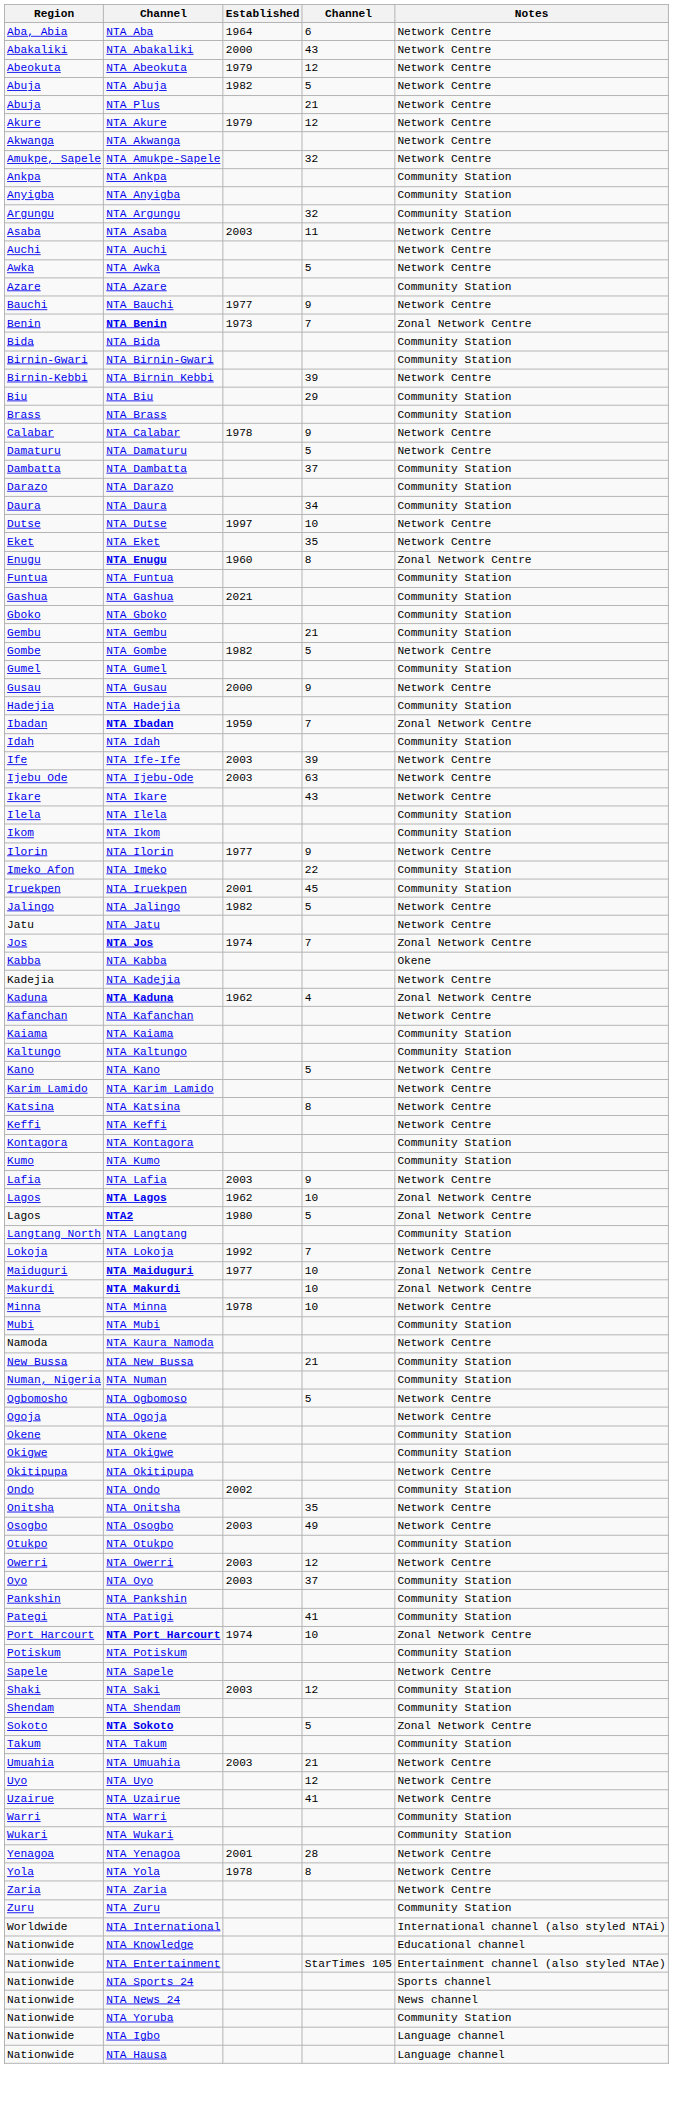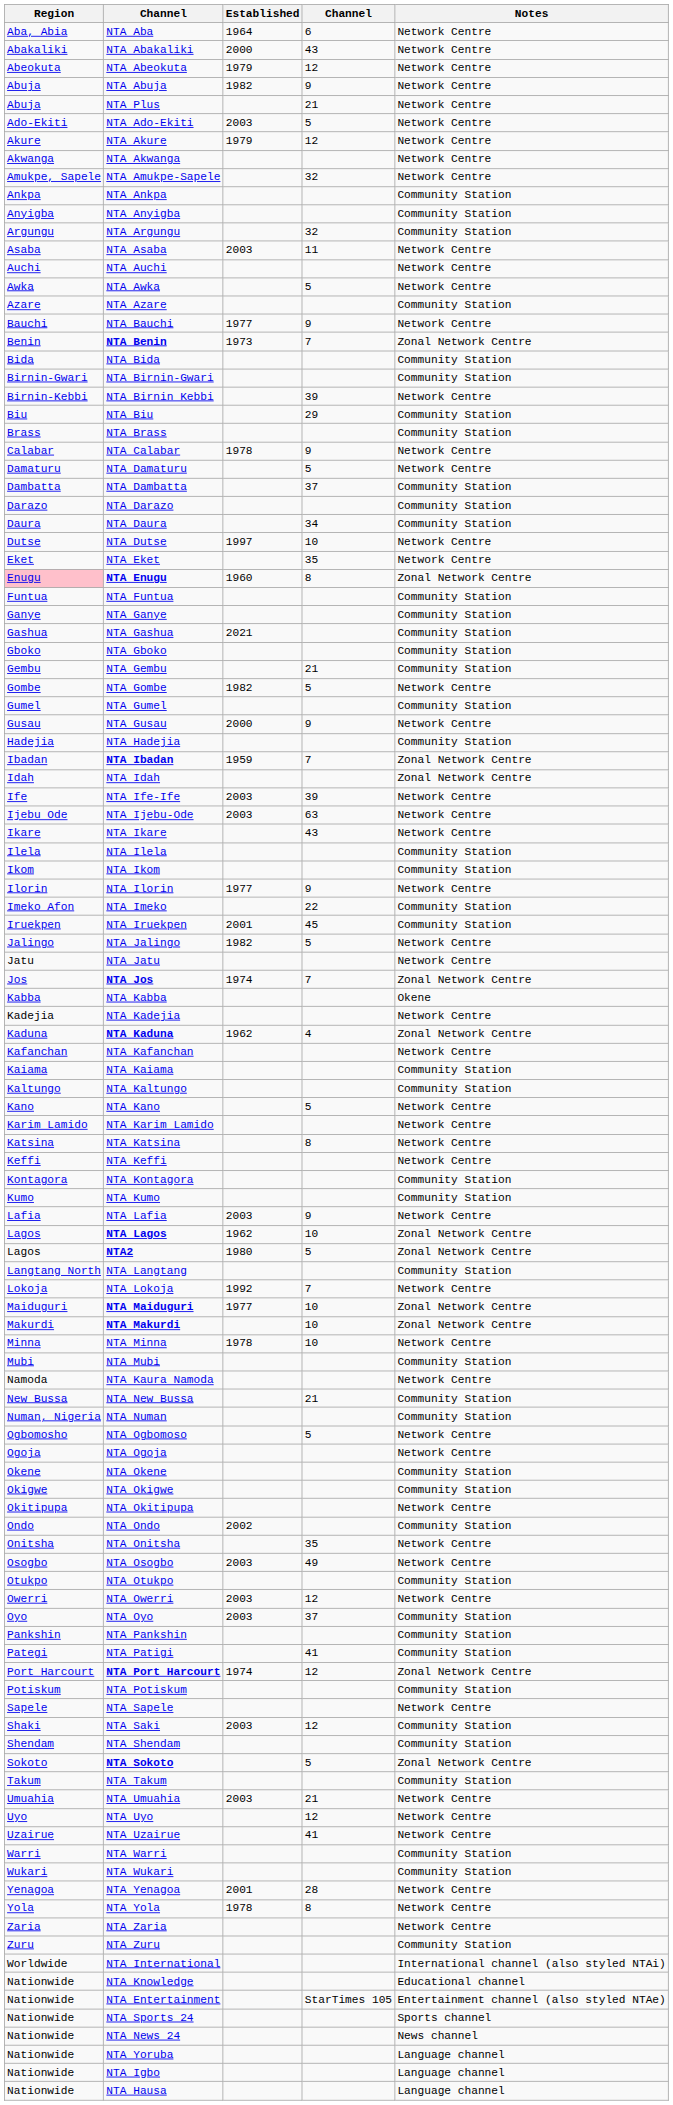 <table class="wikitable sortable" style="text-align:middle">
 <tr>
 <th>Region</th>
 <th>Channel</th>
 <th>Established</th>
 <th>Channel</th>
 <th>Notes</th>
 </tr>
 <tr>
 <td><a href='#'>Aba, Abia</a></td>
 <td><a href='#'>NTA Aba</a></td>
 <td>1964</td>
 <td>6</td>
 <td>Network Centre</td>
 </tr>
 <tr>
 <td><a href='#'>Abakaliki</a></td>
 <td><a href='#'>NTA Abakaliki</a></td>
 <td>2000</td>
 <td>43</td>
 <td>Network Centre</td>
 </tr>
 <tr>
 <td><a href='#'>Abeokuta</a></td>
 <td><a href='#'>NTA Abeokuta</a></td>
 <td>1979</td>
 <td>12</td>
 <td>Network Centre</td>
 </tr>
 <tr>
 <td><a href='#'>Abuja</a></td>
 <td><a href='#'>NTA Abuja</a></td>
 <td>1982</td>
-<td>5</td>
+<td>9</td>
 <td>Network Centre</td>
 </tr>
 <tr>
 <td><a href='#'>Abuja</a></td>
 <td><a href='#'>NTA Plus</a></td>
 <td></td>
 <td>21</td>
+<td>Network Centre</td>
+</tr>
+<tr>
+<td><a href='#'>Ado-Ekiti</a></td>
+<td><a href='#'>NTA Ado-Ekiti</a></td>
+<td>2003</td>
+<td>5</td>
 <td>Network Centre</td>
 </tr>
 <tr>
 <td><a href='#'>Akure</a></td>
 <td><a href='#'>NTA Akure</a></td>
 <td>1979</td>
 <td>12</td>
 <td>Network Centre</td>
 </tr>
 <tr>
 <td><a href='#'>Akwanga</a></td>
 <td><a href='#'>NTA Akwanga</a></td>
 <td></td>
 <td></td>
 <td>Network Centre</td>
 </tr>
 <tr>
 <td><a href='#'>Amukpe, Sapele</a></td>
 <td><a href='#'>NTA Amukpe-Sapele</a></td>
 <td></td>
 <td>32</td>
 <td>Network Centre</td>
 </tr>
 <tr>
 <td><a href='#'>Ankpa</a></td>
 <td><a href='#'>NTA Ankpa</a></td>
 <td></td>
 <td></td>
 <td>Community Station</td>
 </tr>
 <tr>
 <td><a href='#'>Anyigba</a></td>
 <td><a href='#'>NTA Anyigba</a></td>
 <td></td>
 <td></td>
 <td>Community Station</td>
 </tr>
 <tr>
 <td><a href='#'>Argungu</a></td>
 <td><a href='#'>NTA Argungu</a></td>
 <td></td>
 <td>32</td>
 <td>Community Station</td>
 </tr>
 <tr>
 <td><a href='#'>Asaba</a></td>
 <td><a href='#'>NTA Asaba</a></td>
 <td>2003</td>
 <td>11</td>
 <td>Network Centre</td>
 </tr>
 <tr>
 <td><a href='#'>Auchi</a></td>
 <td><a href='#'>NTA Auchi</a></td>
 <td></td>
 <td></td>
 <td>Network Centre</td>
 </tr>
 <tr>
 <td><a href='#'>Awka</a></td>
 <td><a href='#'>NTA Awka</a></td>
 <td></td>
 <td>5</td>
 <td>Network Centre</td>
 </tr>
 <tr>
 <td><a href='#'>Azare</a></td>
 <td><a href='#'>NTA Azare</a></td>
 <td></td>
 <td></td>
 <td>Community Station</td>
 </tr>
 <tr>
 <td><a href='#'>Bauchi</a></td>
 <td><a href='#'>NTA Bauchi</a></td>
 <td>1977</td>
 <td>9</td>
 <td>Network Centre</td>
 </tr>
 <tr>
 <td><a href='#'>Benin</a></td>
 <td><strong><a href='#'>NTA Benin</a></strong></td>
 <td>1973</td>
 <td>7</td>
 <td>Zonal Network Centre</td>
 </tr>
 <tr>
 <td><a href='#'>Bida</a></td>
 <td><a href='#'>NTA Bida</a></td>
 <td></td>
 <td></td>
 <td>Community Station</td>
 </tr>
 <tr>
 <td><a href='#'>Birnin-Gwari</a></td>
 <td><a href='#'>NTA Birnin-Gwari</a></td>
 <td></td>
 <td></td>
 <td>Community Station</td>
 </tr>
 <tr>
 <td><a href='#'>Birnin-Kebbi</a></td>
 <td><a href='#'>NTA Birnin Kebbi</a></td>
 <td></td>
 <td>39</td>
 <td>Network Centre</td>
 </tr>
 <tr>
 <td><a href='#'>Biu</a></td>
 <td><a href='#'>NTA Biu</a></td>
 <td></td>
 <td>29</td>
 <td>Community Station</td>
 </tr>
 <tr>
 <td><a href='#'>Brass</a></td>
 <td><a href='#'>NTA Brass</a></td>
 <td></td>
 <td></td>
 <td>Community Station</td>
 </tr>
 <tr>
 <td><a href='#'>Calabar</a></td>
 <td><a href='#'>NTA Calabar</a></td>
 <td>1978</td>
 <td>9</td>
 <td>Network Centre</td>
 </tr>
 <tr>
 <td><a href='#'>Damaturu</a></td>
 <td><a href='#'>NTA Damaturu</a></td>
 <td></td>
 <td>5</td>
 <td>Network Centre</td>
 </tr>
 <tr>
 <td><a href='#'>Dambatta</a></td>
 <td><a href='#'>NTA Dambatta</a></td>
 <td></td>
 <td>37</td>
 <td>Community Station</td>
 </tr>
 <tr>
 <td><a href='#'>Darazo</a></td>
 <td><a href='#'>NTA Darazo</a></td>
 <td></td>
 <td></td>
 <td>Community Station</td>
 </tr>
 <tr>
 <td><a href='#'>Daura</a></td>
 <td><a href='#'>NTA Daura</a></td>
 <td></td>
 <td>34</td>
 <td>Community Station</td>
 </tr>
 <tr>
 <td><a href='#'>Dutse</a></td>
 <td><a href='#'>NTA Dutse</a></td>
 <td>1997</td>
 <td>10</td>
 <td>Network Centre</td>
 </tr>
 <tr>
 <td><a href='#'>Eket</a></td>
 <td><a href='#'>NTA Eket</a></td>
 <td></td>
 <td>35</td>
 <td>Network Centre</td>
 </tr>
 <tr>
-<td><a href='#'>Enugu</a></td>
+<td style="background: pink;"><a href='#'>Enugu</a></td>
 <td><strong><a href='#'>NTA Enugu</a></strong></td>
 <td>1960</td>
 <td>8</td>
 <td>Zonal Network Centre</td>
 </tr>
 <tr>
 <td><a href='#'>Funtua</a></td>
 <td><a href='#'>NTA Funtua</a></td>
+<td></td>
+<td></td>
+<td>Community Station</td>
+</tr>
+<tr>
+<td><a href='#'>Ganye</a></td>
+<td><a href='#'>NTA Ganye</a></td>
 <td></td>
 <td></td>
 <td>Community Station</td>
 </tr>
 <tr>
 <td><a href='#'>Gashua</a></td>
 <td><a href='#'>NTA Gashua</a></td>
 <td>2021</td>
 <td></td>
 <td>Community Station</td>
 </tr>
 <tr>
 <td><a href='#'>Gboko</a></td>
 <td><a href='#'>NTA Gboko</a></td>
 <td></td>
 <td></td>
 <td>Community Station</td>
 </tr>
 <tr>
 <td><a href='#'>Gembu</a></td>
 <td><a href='#'>NTA Gembu</a></td>
 <td></td>
 <td>21</td>
 <td>Community Station</td>
 </tr>
 <tr>
 <td><a href='#'>Gombe</a></td>
 <td><a href='#'>NTA Gombe</a></td>
 <td>1982</td>
 <td>5</td>
 <td>Network Centre</td>
 </tr>
 <tr>
 <td><a href='#'>Gumel</a></td>
 <td><a href='#'>NTA Gumel</a></td>
 <td></td>
 <td></td>
 <td>Community Station</td>
 </tr>
 <tr>
 <td><a href='#'>Gusau</a></td>
 <td><a href='#'>NTA Gusau</a></td>
 <td>2000</td>
 <td>9</td>
 <td>Network Centre</td>
 </tr>
 <tr>
 <td><a href='#'>Hadejia</a></td>
 <td><a href='#'>NTA Hadejia</a></td>
 <td></td>
 <td></td>
 <td>Community Station</td>
 </tr>
 <tr>
 <td><a href='#'>Ibadan</a></td>
 <td><strong><a href='#'>NTA Ibadan</a></strong></td>
 <td>1959</td>
 <td>7</td>
 <td>Zonal Network Centre</td>
 </tr>
 <tr>
 <td><a href='#'>Idah</a></td>
 <td><a href='#'>NTA Idah</a></td>
 <td></td>
 <td></td>
-<td>Community Station</td>
+<td>Zonal Network Centre</td>
 </tr>
 <tr>
 <td><a href='#'>Ife</a></td>
 <td><a href='#'>NTA Ife-Ife</a></td>
 <td>2003</td>
 <td>39</td>
 <td>Network Centre</td>
 </tr>
 <tr>
 <td><a href='#'>Ijebu Ode</a></td>
 <td><a href='#'>NTA Ijebu-Ode</a></td>
 <td>2003</td>
 <td>63</td>
 <td>Network Centre</td>
 </tr>
 <tr>
 <td><a href='#'>Ikare</a></td>
 <td><a href='#'>NTA Ikare</a></td>
 <td></td>
 <td>43</td>
 <td>Network Centre</td>
 </tr>
 <tr>
 <td><a href='#'>Ilela</a></td>
 <td><a href='#'>NTA Ilela</a></td>
 <td></td>
 <td></td>
 <td>Community Station</td>
 </tr>
 <tr>
 <td><a href='#'>Ikom</a></td>
 <td><a href='#'>NTA Ikom</a></td>
 <td></td>
 <td></td>
 <td>Community Station</td>
 </tr>
 <tr>
 <td><a href='#'>Ilorin</a></td>
 <td><a href='#'>NTA Ilorin</a></td>
 <td>1977</td>
 <td>9</td>
 <td>Network Centre</td>
 </tr>
 <tr>
 <td><a href='#'>Imeko Afon</a></td>
 <td><a href='#'>NTA Imeko</a></td>
 <td></td>
 <td>22</td>
 <td>Community Station</td>
 </tr>
 <tr>
 <td><a href='#'>Iruekpen</a></td>
 <td><a href='#'>NTA Iruekpen</a></td>
 <td>2001</td>
 <td>45</td>
 <td>Community Station</td>
 </tr>
 <tr>
 <td><a href='#'>Jalingo</a></td>
 <td><a href='#'>NTA Jalingo</a></td>
 <td>1982</td>
 <td>5</td>
 <td>Network Centre</td>
 </tr>
 <tr>
 <td>Jatu</td>
 <td><a href='#'>NTA Jatu</a></td>
 <td></td>
 <td></td>
 <td>Network Centre</td>
 </tr>
 <tr>
 <td><a href='#'>Jos</a></td>
 <td><strong><a href='#'>NTA Jos</a></strong></td>
 <td>1974</td>
 <td>7</td>
 <td>Zonal Network Centre</td>
 </tr>
 <tr>
 <td><a href='#'>Kabba</a></td>
 <td><a href='#'>NTA Kabba</a></td>
 <td></td>
 <td></td>
 <td>Okene</td>
 </tr>
 <tr>
 <td>Kadejia</td>
 <td><a href='#'>NTA Kadejia</a></td>
 <td></td>
 <td></td>
 <td>Network Centre</td>
 </tr>
 <tr>
 <td><a href='#'>Kaduna</a></td>
 <td><strong><a href='#'>NTA Kaduna</a></strong></td>
 <td>1962</td>
 <td>4</td>
 <td>Zonal Network Centre</td>
 </tr>
 <tr>
 <td><a href='#'>Kafanchan</a></td>
 <td><a href='#'>NTA Kafanchan</a></td>
 <td></td>
 <td></td>
 <td>Network Centre</td>
 </tr>
 <tr>
 <td><a href='#'>Kaiama</a></td>
 <td><a href='#'>NTA Kaiama</a></td>
 <td></td>
 <td></td>
 <td>Community Station</td>
 </tr>
 <tr>
 <td><a href='#'>Kaltungo</a></td>
 <td><a href='#'>NTA Kaltungo</a></td>
 <td></td>
 <td></td>
 <td>Community Station</td>
 </tr>
 <tr>
 <td><a href='#'>Kano</a></td>
 <td><a href='#'>NTA Kano</a></td>
 <td></td>
 <td>5</td>
 <td>Network Centre</td>
 </tr>
 <tr>
 <td><a href='#'>Karim Lamido</a></td>
 <td><a href='#'>NTA Karim Lamido</a></td>
 <td></td>
 <td></td>
 <td>Network Centre</td>
 </tr>
 <tr>
 <td><a href='#'>Katsina</a></td>
 <td><a href='#'>NTA Katsina</a></td>
 <td></td>
 <td>8</td>
 <td>Network Centre</td>
 </tr>
 <tr>
 <td><a href='#'>Keffi</a></td>
 <td><a href='#'>NTA Keffi</a></td>
 <td></td>
 <td></td>
 <td>Network Centre</td>
 </tr>
 <tr>
 <td><a href='#'>Kontagora</a></td>
 <td><a href='#'>NTA Kontagora</a></td>
 <td></td>
 <td></td>
 <td>Community Station</td>
 </tr>
 <tr>
 <td><a href='#'>Kumo</a></td>
 <td><a href='#'>NTA Kumo</a></td>
 <td></td>
 <td></td>
 <td>Community Station</td>
 </tr>
 <tr>
 <td><a href='#'>Lafia</a></td>
 <td><a href='#'>NTA Lafia</a></td>
 <td>2003</td>
 <td>9</td>
 <td>Network Centre</td>
 </tr>
 <tr>
 <td><a href='#'>Lagos</a></td>
 <td><strong><a href='#'>NTA Lagos</a></strong></td>
 <td>1962</td>
 <td>10</td>
 <td>Zonal Network Centre</td>
 </tr>
 <tr>
 <td>Lagos</td>
 <td><strong><a href='#'>NTA2</a></strong></td>
 <td>1980</td>
 <td>5</td>
 <td>Zonal Network Centre</td>
 </tr>
 <tr>
 <td><a href='#'>Langtang North</a></td>
 <td><a href='#'>NTA Langtang</a></td>
 <td></td>
 <td></td>
 <td>Community Station</td>
 </tr>
 <tr>
 <td><a href='#'>Lokoja</a></td>
 <td><a href='#'>NTA Lokoja</a></td>
 <td>1992</td>
 <td>7</td>
 <td>Network Centre</td>
 </tr>
 <tr>
 <td><a href='#'>Maiduguri</a></td>
 <td><strong><a href='#'>NTA Maiduguri</a></strong></td>
 <td>1977</td>
 <td>10</td>
 <td>Zonal Network Centre</td>
 </tr>
 <tr>
 <td><a href='#'>Makurdi</a></td>
 <td><strong><a href='#'>NTA Makurdi</a></strong></td>
 <td></td>
 <td>10</td>
 <td>Zonal Network Centre</td>
 </tr>
 <tr>
 <td><a href='#'>Minna</a></td>
 <td><a href='#'>NTA Minna</a></td>
 <td>1978</td>
 <td>10</td>
 <td>Network Centre</td>
 </tr>
 <tr>
 <td><a href='#'>Mubi</a></td>
 <td><a href='#'>NTA Mubi</a></td>
 <td></td>
 <td></td>
 <td>Community Station</td>
 </tr>
 <tr>
 <td>Namoda</td>
 <td><a href='#'>NTA Kaura Namoda</a></td>
 <td></td>
 <td></td>
 <td>Network Centre</td>
 </tr>
 <tr>
 <td><a href='#'>New Bussa</a></td>
 <td><a href='#'>NTA New Bussa</a></td>
 <td></td>
 <td>21</td>
 <td>Community Station</td>
 </tr>
 <tr>
 <td><a href='#'>Numan, Nigeria</a></td>
 <td><a href='#'>NTA Numan</a></td>
 <td></td>
 <td></td>
 <td>Community Station</td>
 </tr>
 <tr>
 <td><a href='#'>Ogbomosho</a></td>
 <td><a href='#'>NTA Ogbomoso</a></td>
 <td></td>
 <td>5</td>
 <td>Network Centre</td>
 </tr>
 <tr>
 <td><a href='#'>Ogoja</a></td>
 <td><a href='#'>NTA Ogoja</a></td>
 <td></td>
 <td></td>
 <td>Network Centre</td>
 </tr>
 <tr>
 <td><a href='#'>Okene</a></td>
 <td><a href='#'>NTA Okene</a></td>
 <td></td>
 <td></td>
 <td>Community Station</td>
 </tr>
 <tr>
 <td><a href='#'>Okigwe</a></td>
 <td><a href='#'>NTA Okigwe</a></td>
 <td></td>
 <td></td>
 <td>Community Station</td>
 </tr>
 <tr>
 <td><a href='#'>Okitipupa</a></td>
 <td><a href='#'>NTA Okitipupa</a></td>
 <td></td>
 <td></td>
 <td>Network Centre</td>
 </tr>
 <tr>
 <td><a href='#'>Ondo</a></td>
 <td><a href='#'>NTA Ondo</a></td>
 <td>2002</td>
 <td></td>
 <td>Community Station</td>
 </tr>
 <tr>
 <td><a href='#'>Onitsha</a></td>
 <td><a href='#'>NTA Onitsha</a></td>
 <td></td>
 <td>35</td>
 <td>Network Centre</td>
 </tr>
 <tr>
 <td><a href='#'>Osogbo</a></td>
 <td><a href='#'>NTA Osogbo</a></td>
 <td>2003</td>
 <td>49</td>
 <td>Network Centre</td>
 </tr>
 <tr>
 <td><a href='#'>Otukpo</a></td>
 <td><a href='#'>NTA Otukpo</a></td>
 <td></td>
 <td></td>
 <td>Community Station</td>
 </tr>
 <tr>
 <td><a href='#'>Owerri</a></td>
 <td><a href='#'>NTA Owerri</a></td>
 <td>2003</td>
 <td>12</td>
 <td>Network Centre</td>
 </tr>
 <tr>
 <td><a href='#'>Oyo</a></td>
 <td><a href='#'>NTA Oyo</a></td>
 <td>2003</td>
 <td>37</td>
 <td>Community Station</td>
 </tr>
 <tr>
 <td><a href='#'>Pankshin</a></td>
 <td><a href='#'>NTA Pankshin</a></td>
 <td></td>
 <td></td>
 <td>Community Station</td>
 </tr>
 <tr>
 <td><a href='#'>Pategi</a></td>
 <td><a href='#'>NTA Patigi</a></td>
 <td></td>
 <td>41</td>
 <td>Community Station</td>
 </tr>
 <tr>
 <td><a href='#'>Port Harcourt</a></td>
 <td><strong><a href='#'>NTA Port Harcourt</a></strong></td>
 <td>1974</td>
-<td>10</td>
+<td>12</td>
 <td>Zonal Network Centre</td>
 </tr>
 <tr>
 <td><a href='#'>Potiskum</a></td>
 <td><a href='#'>NTA Potiskum</a></td>
 <td></td>
 <td></td>
 <td>Community Station</td>
 </tr>
 <tr>
 <td><a href='#'>Sapele</a></td>
 <td><a href='#'>NTA Sapele</a></td>
 <td></td>
 <td></td>
 <td>Network Centre</td>
 </tr>
 <tr>
 <td><a href='#'>Shaki</a></td>
 <td><a href='#'>NTA Saki</a></td>
 <td>2003</td>
 <td>12</td>
 <td>Community Station</td>
 </tr>
 <tr>
 <td><a href='#'>Shendam</a></td>
 <td><a href='#'>NTA Shendam</a></td>
 <td></td>
 <td></td>
 <td>Community Station</td>
 </tr>
 <tr>
 <td><a href='#'>Sokoto</a></td>
 <td><strong><a href='#'>NTA Sokoto</a></strong></td>
 <td></td>
 <td>5</td>
 <td>Zonal Network Centre</td>
 </tr>
 <tr>
 <td><a href='#'>Takum</a></td>
 <td><a href='#'>NTA Takum</a></td>
 <td></td>
 <td></td>
 <td>Community Station</td>
 </tr>
 <tr>
 <td><a href='#'>Umuahia</a></td>
 <td><a href='#'>NTA Umuahia</a></td>
 <td>2003</td>
 <td>21</td>
 <td>Network Centre</td>
 </tr>
 <tr>
 <td><a href='#'>Uyo</a></td>
 <td><a href='#'>NTA Uyo</a></td>
 <td></td>
 <td>12</td>
 <td>Network Centre</td>
 </tr>
 <tr>
 <td><a href='#'>Uzairue</a></td>
 <td><a href='#'>NTA Uzairue</a></td>
 <td></td>
 <td>41</td>
 <td>Network Centre</td>
 </tr>
 <tr>
 <td><a href='#'>Warri</a></td>
 <td><a href='#'>NTA Warri</a></td>
 <td></td>
 <td></td>
 <td>Community Station</td>
 </tr>
 <tr>
 <td><a href='#'>Wukari</a></td>
 <td><a href='#'>NTA Wukari</a></td>
 <td></td>
 <td></td>
 <td>Community Station</td>
 </tr>
 <tr>
 <td><a href='#'>Yenagoa</a></td>
 <td><a href='#'>NTA Yenagoa</a></td>
 <td>2001</td>
 <td>28</td>
 <td>Network Centre</td>
 </tr>
 <tr>
 <td><a href='#'>Yola</a></td>
 <td><a href='#'>NTA Yola</a></td>
 <td>1978</td>
 <td>8</td>
 <td>Network Centre</td>
 </tr>
 <tr>
 <td><a href='#'>Zaria</a></td>
 <td><a href='#'>NTA Zaria</a></td>
 <td></td>
 <td></td>
 <td>Network Centre</td>
 </tr>
 <tr>
 <td><a href='#'>Zuru</a></td>
 <td><a href='#'>NTA Zuru</a></td>
 <td></td>
 <td></td>
 <td>Community Station</td>
 </tr>
 <tr>
 <td>Worldwide</td>
 <td><a href='#'>NTA International</a></td>
 <td></td>
 <td></td>
 <td>International channel (also styled NTAi)</td>
 </tr>
 <tr>
 <td>Nationwide</td>
 <td><a href='#'>NTA Knowledge</a></td>
 <td></td>
 <td></td>
 <td>Educational channel</td>
 </tr>
 <tr>
 <td>Nationwide</td>
 <td><a href='#'>NTA Entertainment</a></td>
 <td></td>
 <td>StarTimes 105</td>
 <td>Entertainment channel (also styled NTAe)</td>
 </tr>
 <tr>
 <td>Nationwide</td>
 <td><a href='#'>NTA Sports 24</a></td>
 <td></td>
 <td></td>
 <td>Sports channel</td>
 </tr>
 <tr>
 <td>Nationwide</td>
 <td><a href='#'>NTA News 24</a></td>
 <td></td>
 <td></td>
 <td>News channel</td>
 </tr>
 <tr>
 <td>Nationwide</td>
 <td><a href='#'>NTA Yoruba</a></td>
 <td></td>
 <td></td>
-<td>Community Station</td>
+<td>Language channel</td>
 </tr>
 <tr>
 <td>Nationwide</td>
 <td><a href='#'>NTA Igbo</a></td>
 <td></td>
 <td></td>
 <td>Language channel</td>
 </tr>
 <tr>
 <td>Nationwide</td>
 <td><a href='#'>NTA Hausa</a></td>
 <td></td>
 <td></td>
 <td>Language channel</td>
 </tr>
 </table>
